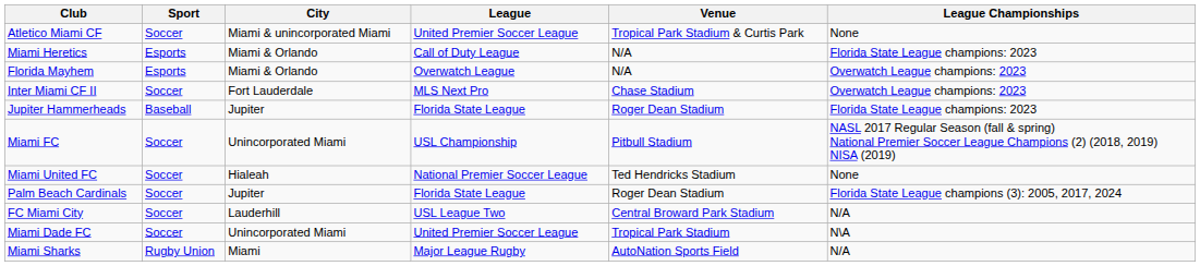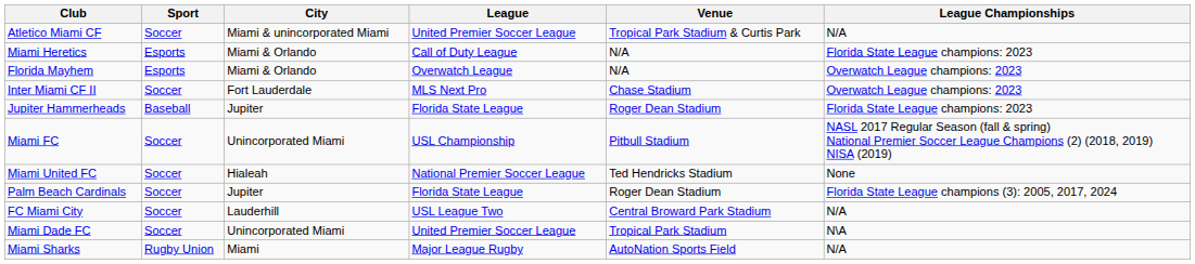 <table class="wikitable" style="margin:0 auto; width:100%;">
 <tr>
 <th>Club</th>
 <th>Sport</th>
 <th>City</th>
 <th>League</th>
 <th>Venue</th>
 <th>League Championships</th>
 </tr>
 <tr>
 <td><a href='#'>Atletico Miami CF</a></td>
 <td><a href='#'>Soccer</a></td>
 <td>Miami & unincorporated  Miami</td>
 <td><a href='#'>United Premier Soccer League</a></td>
 <td><a href='#'>Tropical Park Stadium</a> & Curtis Park</td>
-<td>None</td>
+<td>N/A</td>
 </tr>
 <tr>
 <td><a href='#'>Miami Heretics</a></td>
 <td><a href='#'>Esports</a></td>
 <td>Miami & Orlando</td>
 <td><a href='#'>Call of Duty League</a></td>
 <td>N/A</td>
 <td><a href='#'>Florida State League</a> champions: 2023</td>
 </tr>
 <tr>
 <td><a href='#'>Florida Mayhem</a></td>
 <td><a href='#'>Esports</a></td>
 <td>Miami & Orlando</td>
 <td><a href='#'>Overwatch League</a></td>
 <td>N/A</td>
 <td><a href='#'>Overwatch League</a> champions: <a href='#'>2023</a></td>
 </tr>
 <tr>
 <td><a href='#'>Inter Miami CF II</a></td>
 <td><a href='#'>Soccer</a></td>
 <td>Fort Lauderdale</td>
 <td><a href='#'>MLS Next Pro</a></td>
 <td><a href='#'>Chase Stadium</a></td>
 <td><a href='#'>Overwatch League</a> champions: <a href='#'>2023</a></td>
 </tr>
 <tr>
 <td><a href='#'>Jupiter Hammerheads</a></td>
 <td><a href='#'>Baseball</a></td>
 <td>Jupiter</td>
 <td><a href='#'>Florida State League</a></td>
 <td><a href='#'>Roger Dean Stadium</a></td>
 <td><a href='#'>Florida State League</a> champions: 2023</td>
 </tr>
 <tr>
 <td><a href='#'>Miami FC</a></td>
 <td><a href='#'>Soccer</a></td>
 <td>Unincorporated  Miami</td>
 <td><a href='#'>USL Championship</a></td>
 <td><a href='#'>Pitbull Stadium</a></td>
 <td><a href='#'>NASL</a> 2017 Regular Season (fall & spring)<br><a href='#'>National Premier Soccer League Champions</a> (2) (2018, 2019)<br><a href='#'>NISA</a> (2019)</td>
 </tr>
 <tr>
 <td><a href='#'>Miami United FC</a></td>
 <td><a href='#'>Soccer</a></td>
 <td>Hialeah</td>
 <td><a href='#'>National Premier Soccer League</a></td>
 <td>Ted Hendricks Stadium</td>
 <td>None</td>
 </tr>
 <tr>
 <td><a href='#'>Palm Beach Cardinals</a></td>
 <td><a href='#'>Soccer</a></td>
 <td>Jupiter</td>
 <td><a href='#'>Florida State League</a></td>
 <td>Roger Dean Stadium</td>
 <td><a href='#'>Florida State League</a> champions (3): 2005, 2017, 2024</td>
 </tr>
 <tr>
 <td><a href='#'>FC Miami City</a></td>
 <td><a href='#'>Soccer</a></td>
 <td>Lauderhill</td>
 <td><a href='#'>USL League Two</a></td>
 <td><a href='#'>Central Broward Park Stadium</a></td>
 <td>N/A</td>
 </tr>
 <tr>
 <td><a href='#'>Miami Dade FC</a></td>
 <td><a href='#'>Soccer</a></td>
 <td>Unincorporated  Miami</td>
 <td><a href='#'>United Premier Soccer League</a></td>
 <td><a href='#'>Tropical Park Stadium</a></td>
 <td>N\A</td>
 </tr>
 <tr>
 <td><a href='#'>Miami Sharks</a></td>
 <td><a href='#'>Rugby Union</a></td>
 <td>Miami</td>
 <td><a href='#'>Major League Rugby</a></td>
 <td><a href='#'>AutoNation Sports Field</a></td>
 <td>N/A</td>
 </tr>
 </table>
